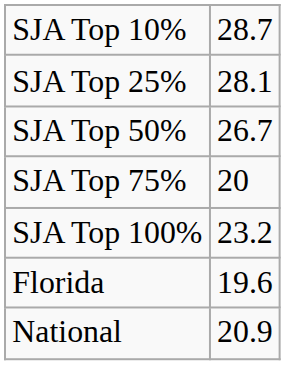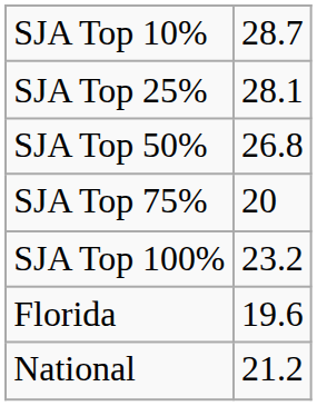 <table class="wikitable">
 <tr>
 <td>SJA Top 10%</td>
 <td>28.7</td>
 </tr>
 <tr>
 <td>SJA Top 25%</td>
 <td>28.1</td>
 </tr>
 <tr>
 <td>SJA Top 50%</td>
-<td>26.7</td>
+<td>26.8</td>
 </tr>
 <tr>
 <td>SJA Top 75%</td>
 <td>20</td>
 </tr>
 <tr>
 <td>SJA Top 100%</td>
 <td>23.2</td>
 </tr>
 <tr>
 <td>Florida</td>
 <td>19.6</td>
 </tr>
 <tr>
 <td>National</td>
-<td>20.9</td>
+<td>21.2</td>
 </tr>
 </table>
